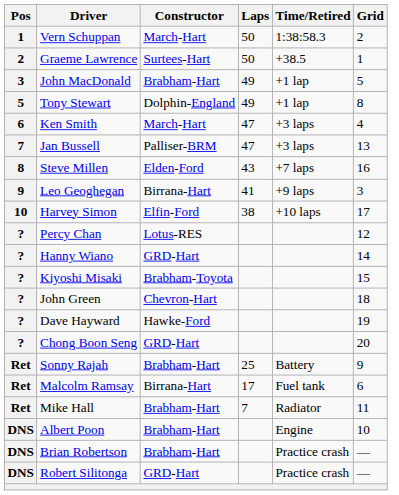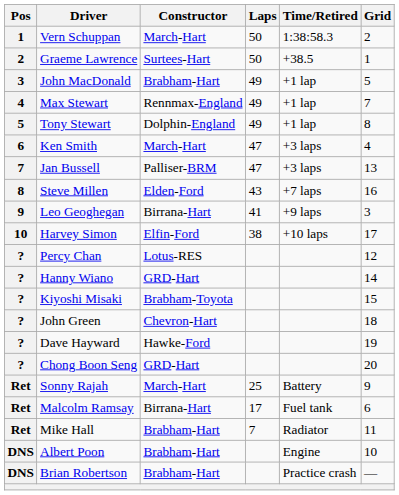 <table class="wikitable" style="font-size:95%">
 <tr>
 <th>Pos</th>
 <th>Driver</th>
 <th>Constructor</th>
 <th>Laps</th>
 <th>Time/Retired</th>
 <th>Grid</th>
 </tr>
 <tr>
 <th>1</th>
 <td> <a href='#'>Vern Schuppan</a></td>
 <td><a href='#'>March</a>-<a href='#'>Hart</a></td>
 <td>50</td>
 <td>1:38:58.3</td>
 <td>2</td>
 </tr>
 <tr>
 <th>2</th>
 <td> <a href='#'>Graeme Lawrence</a></td>
 <td><a href='#'>Surtees</a>-<a href='#'>Hart</a></td>
 <td>50</td>
 <td>+38.5</td>
 <td>1</td>
 </tr>
 <tr>
 <th>3</th>
 <td> <a href='#'>John MacDonald</a></td>
 <td><a href='#'>Brabham</a>-<a href='#'>Hart</a></td>
 <td>49</td>
 <td>+1 lap</td>
 <td>5</td>
+</tr>
+<tr>
+<th>4</th>
+<td> <a href='#'>Max Stewart</a></td>
+<td>Rennmax-<a href='#'>England</a></td>
+<td>49</td>
+<td>+1 lap</td>
+<td>7</td>
 </tr>
 <tr>
 <th>5</th>
 <td> <a href='#'>Tony Stewart</a></td>
 <td>Dolphin-<a href='#'>England</a></td>
 <td>49</td>
 <td>+1 lap</td>
 <td>8</td>
 </tr>
 <tr>
 <th>6</th>
 <td> <a href='#'>Ken Smith</a></td>
 <td><a href='#'>March</a>-<a href='#'>Hart</a></td>
 <td>47</td>
 <td>+3 laps</td>
 <td>4</td>
 </tr>
 <tr>
 <th>7</th>
 <td> <a href='#'>Jan Bussell</a></td>
 <td>Palliser-<a href='#'>BRM</a></td>
 <td>47</td>
 <td>+3 laps</td>
 <td>13</td>
 </tr>
 <tr>
 <th>8</th>
 <td> <a href='#'>Steve Millen</a></td>
 <td><a href='#'>Elden</a>-<a href='#'>Ford</a></td>
 <td>43</td>
 <td>+7 laps</td>
 <td>16</td>
 </tr>
 <tr>
 <th>9</th>
 <td> <a href='#'>Leo Geoghegan</a></td>
 <td>Birrana-<a href='#'>Hart</a></td>
 <td>41</td>
 <td>+9 laps</td>
 <td>3</td>
 </tr>
 <tr>
 <th>10</th>
 <td> <a href='#'>Harvey Simon</a></td>
 <td><a href='#'>Elfin</a>-<a href='#'>Ford</a></td>
 <td>38</td>
 <td>+10 laps</td>
 <td>17</td>
 </tr>
 <tr>
 <th>?</th>
 <td> <a href='#'>Percy Chan</a></td>
 <td><a href='#'>Lotus</a>-RES</td>
 <td></td>
 <td></td>
 <td>12</td>
 </tr>
 <tr>
 <th>?</th>
 <td> <a href='#'>Hanny Wiano</a></td>
 <td><a href='#'>GRD</a>-<a href='#'>Hart</a></td>
 <td></td>
 <td></td>
 <td>14</td>
 </tr>
 <tr>
 <th>?</th>
 <td> <a href='#'>Kiyoshi Misaki</a></td>
 <td><a href='#'>Brabham</a>-<a href='#'>Toyota</a></td>
 <td></td>
 <td></td>
 <td>15</td>
 </tr>
 <tr>
 <th>?</th>
 <td> John Green</td>
 <td><a href='#'>Chevron</a>-<a href='#'>Hart</a></td>
 <td></td>
 <td></td>
 <td>18</td>
 </tr>
 <tr>
 <th>?</th>
 <td> Dave Hayward</td>
 <td>Hawke-<a href='#'>Ford</a></td>
 <td></td>
 <td></td>
 <td>19</td>
 </tr>
 <tr>
 <th>?</th>
 <td> <a href='#'>Chong Boon Seng</a></td>
 <td><a href='#'>GRD</a>-<a href='#'>Hart</a></td>
 <td></td>
 <td></td>
 <td>20</td>
 </tr>
 <tr>
 <th>Ret</th>
 <td> <a href='#'>Sonny Rajah</a></td>
-<td><a href='#'>Brabham</a>-<a href='#'>Hart</a></td>
+<td><a href='#'>March</a>-<a href='#'>Hart</a></td>
 <td>25</td>
 <td>Battery</td>
 <td>9</td>
 </tr>
 <tr>
 <th>Ret</th>
 <td> <a href='#'>Malcolm Ramsay</a></td>
 <td>Birrana-<a href='#'>Hart</a></td>
 <td>17</td>
 <td>Fuel tank</td>
 <td>6</td>
 </tr>
 <tr>
 <th>Ret</th>
 <td> Mike Hall</td>
 <td><a href='#'>Brabham</a>-<a href='#'>Hart</a></td>
 <td>7</td>
 <td>Radiator</td>
 <td>11</td>
 </tr>
 <tr>
 <th>DNS</th>
 <td> <a href='#'>Albert Poon</a></td>
 <td><a href='#'>Brabham</a>-<a href='#'>Hart</a></td>
 <td></td>
 <td>Engine</td>
 <td>10</td>
 </tr>
 <tr>
 <th>DNS</th>
 <td> <a href='#'>Brian Robertson</a></td>
 <td><a href='#'>Brabham</a>-<a href='#'>Hart</a></td>
 <td></td>
 <td>Practice crash</td>
 <td>—</td>
 </tr>
 <tr>
-<th>DNS</th>
-<td> <a href='#'>Robert Silitonga</a></td>
-<td><a href='#'>GRD</a>-<a href='#'>Hart</a></td>
-<td></td>
-<td>Practice crash</td>
-<td>—</td>
-</tr>
-<tr>
 <th colspan="6"></th>
 </tr>
 </table>
